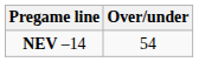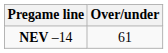 <table class="wikitable">
 <tr align="center">
 <th style=>Pregame line</th>
 <th style=>Over/under</th>
 </tr>
 <tr align="center">
 <td><strong>NEV</strong> –14</td>
-<td>54</td>
+<td>61</td>
 </tr>
 </table>
